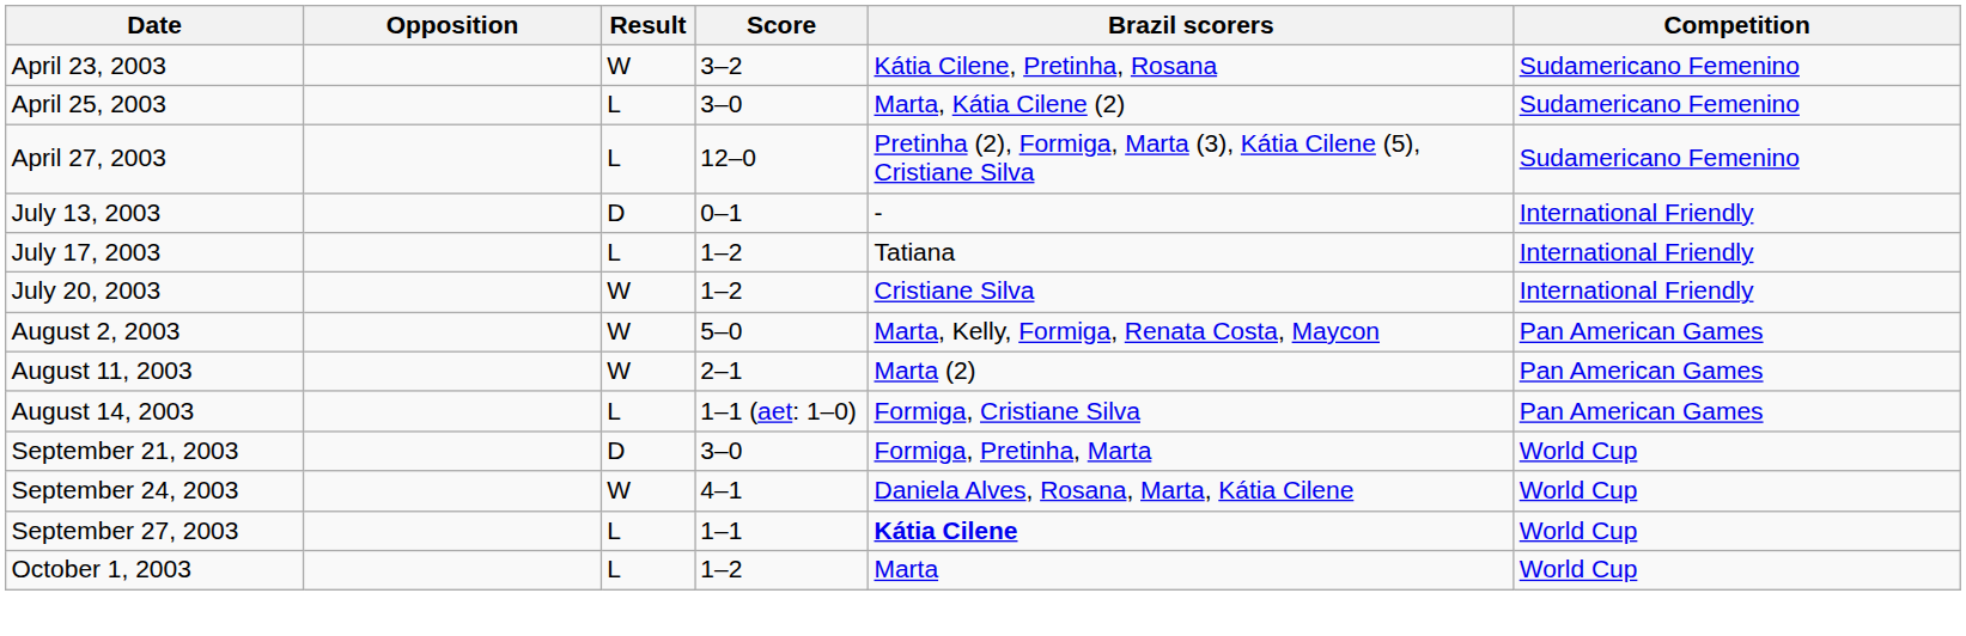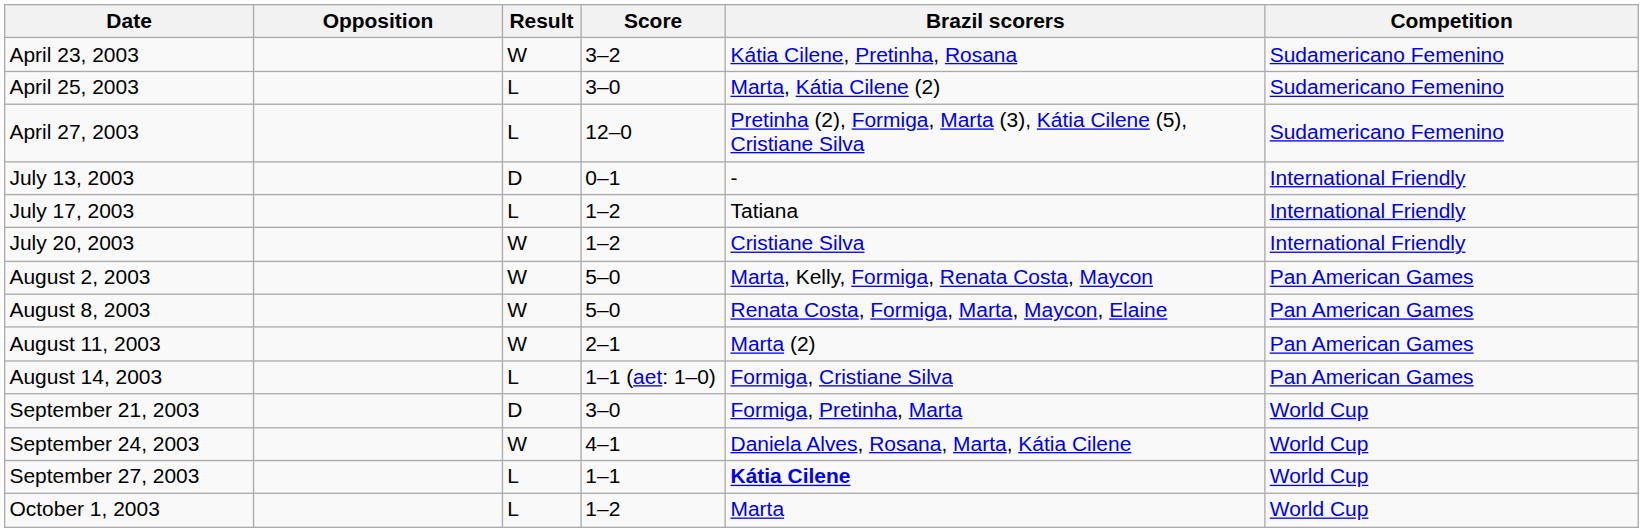 <table class="wikitable" style="text-align: left;">
 <tr>
 <th width=12%>Date</th>
 <th width=12%>Opposition</th>
 <th width=1%>Result</th>
 <th width=7%>Score</th>
 <th width=26%>Brazil scorers</th>
 <th width=18%>Competition</th>
 </tr>
 <tr>
 <td>April 23, 2003</td>
 <td></td>
 <td>W</td>
 <td>3–2</td>
 <td><a href='#'>Kátia Cilene</a>, <a href='#'>Pretinha</a>, <a href='#'>Rosana</a></td>
 <td><a href='#'>Sudamericano Femenino</a></td>
 </tr>
 <tr>
 <td>April 25, 2003</td>
 <td></td>
 <td>L</td>
 <td>3–0</td>
 <td><a href='#'>Marta</a>, <a href='#'>Kátia Cilene</a> (2)</td>
 <td><a href='#'>Sudamericano Femenino</a></td>
 </tr>
 <tr>
 <td>April 27, 2003</td>
 <td></td>
 <td>L</td>
 <td>12–0</td>
 <td><a href='#'>Pretinha</a> (2), <a href='#'>Formiga</a>, <a href='#'>Marta</a> (3), <a href='#'>Kátia Cilene</a> (5), <a href='#'>Cristiane Silva</a></td>
 <td><a href='#'>Sudamericano Femenino</a></td>
 </tr>
 <tr>
 <td>July 13, 2003</td>
 <td></td>
 <td>D</td>
 <td>0–1</td>
 <td>-</td>
 <td><a href='#'>International Friendly</a></td>
 </tr>
 <tr>
 <td>July 17, 2003</td>
 <td></td>
 <td>L</td>
 <td>1–2</td>
 <td>Tatiana</td>
 <td><a href='#'>International Friendly</a></td>
 </tr>
 <tr>
 <td>July 20, 2003</td>
 <td></td>
 <td>W</td>
 <td>1–2</td>
 <td><a href='#'>Cristiane Silva</a></td>
 <td><a href='#'>International Friendly</a></td>
 </tr>
 <tr>
 <td>August 2, 2003</td>
 <td></td>
 <td>W</td>
 <td>5–0</td>
 <td><a href='#'>Marta</a>, Kelly, <a href='#'>Formiga</a>, <a href='#'>Renata Costa</a>, <a href='#'>Maycon</a></td>
 <td><a href='#'>Pan American Games</a></td>
 </tr>
 <tr>
+<td>August 8, 2003</td>
+<td></td>
+<td>W</td>
+<td>5–0</td>
+<td><a href='#'>Renata Costa</a>, <a href='#'>Formiga</a>, <a href='#'>Marta</a>, <a href='#'>Maycon</a>, <a href='#'>Elaine</a></td>
+<td><a href='#'>Pan American Games</a></td>
+</tr>
+<tr>
 <td>August 11, 2003</td>
 <td></td>
 <td>W</td>
 <td>2–1</td>
 <td><a href='#'>Marta</a> (2)</td>
 <td><a href='#'>Pan American Games</a></td>
 </tr>
 <tr>
 <td>August 14, 2003</td>
 <td></td>
 <td>L</td>
 <td>1–1 (<a href='#'>aet</a>: 1–0)</td>
 <td><a href='#'>Formiga</a>, <a href='#'>Cristiane Silva</a></td>
 <td><a href='#'>Pan American Games</a></td>
 </tr>
 <tr>
 <td>September 21, 2003</td>
 <td></td>
 <td>D</td>
 <td>3–0</td>
 <td><a href='#'>Formiga</a>, <a href='#'>Pretinha</a>, <a href='#'>Marta</a></td>
 <td><a href='#'>World Cup</a></td>
 </tr>
 <tr>
 <td>September 24, 2003</td>
 <td></td>
 <td>W</td>
 <td>4–1</td>
 <td><a href='#'>Daniela Alves</a>, <a href='#'>Rosana</a>, <a href='#'>Marta</a>, <a href='#'>Kátia Cilene</a></td>
 <td><a href='#'>World Cup</a></td>
 </tr>
 <tr>
 <td>September 27, 2003</td>
 <td></td>
 <td>L</td>
 <td>1–1</td>
 <td><strong><a href='#'>Kátia Cilene</a></strong></td>
 <td><a href='#'>World Cup</a></td>
 </tr>
 <tr>
 <td>October 1, 2003</td>
 <td></td>
 <td>L</td>
 <td>1–2</td>
 <td><a href='#'>Marta</a></td>
 <td><a href='#'>World Cup</a></td>
 </tr>
 </table>
